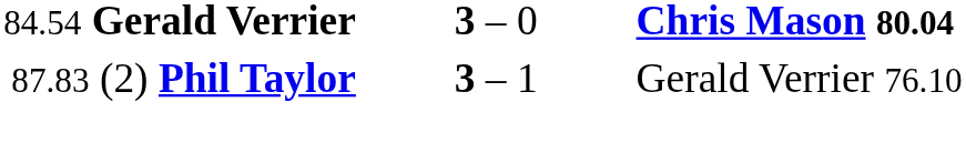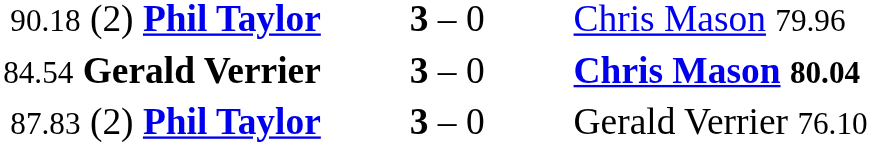 <table style="text-align:center">
 <tr>
 <th width=223></th>
 <th width=100></th>
 <th width=223></th>
+</tr>
+<tr>
+<td align=right><small>90.18</small> (2) <strong><a href='#'>Phil Taylor</a></strong> </td>
+<td><strong>3</strong> – 0</td>
+<td align=left> <a href='#'>Chris Mason</a> <small>79.96</small></td>
 </tr>
 <tr>
 <td align=right><small>84.54</small> <strong>Gerald Verrier</strong> </td>
 <td><strong>3</strong> – 0</td>
 <td align=left><strong> <a href='#'>Chris Mason</a> <small>80.04</small></strong></td>
 </tr>
 <tr>
 <td align=right><small>87.83</small> (2) <strong><a href='#'>Phil Taylor</a></strong> </td>
-<td><strong>3</strong> – 1</td>
+<td><strong>3</strong> – 0</td>
 <td align=left> Gerald Verrier <small>76.10</small></td>
 </tr>
 </table>
